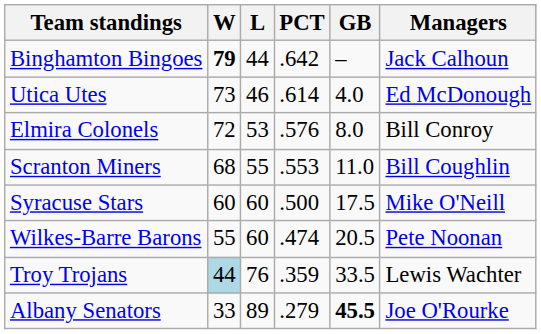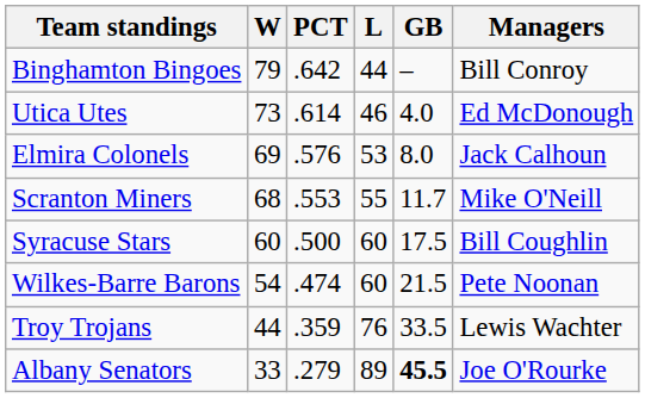 <table class="wikitable">
 <tr>
 <th>Team standings</th>
 <th>W</th>
+<th>PCT</th>
 <th>L</th>
-<th>PCT</th>
 <th>GB</th>
 <th>Managers</th>
 </tr>
 <tr>
 <td><a href='#'>Binghamton Bingoes</a></td>
-<td><strong>79</strong></td>
+<td>79</td>
+<td>.642</td>
 <td>44</td>
-<td>.642</td>
 <td>–</td>
-<td><a href='#'>Jack Calhoun</a></td>
+<td>Bill Conroy</td>
 </tr>
 <tr>
 <td><a href='#'>Utica Utes</a></td>
 <td>73</td>
+<td>.614</td>
 <td>46</td>
-<td>.614</td>
 <td>4.0</td>
 <td><a href='#'>Ed McDonough</a></td>
 </tr>
 <tr>
 <td><a href='#'>Elmira Colonels</a></td>
-<td>72</td>
+<td>69</td>
+<td>.576</td>
 <td>53</td>
-<td>.576</td>
 <td>8.0</td>
-<td>Bill Conroy</td>
+<td><a href='#'>Jack Calhoun</a></td>
 </tr>
 <tr>
 <td><a href='#'>Scranton Miners</a></td>
 <td>68</td>
+<td>.553</td>
 <td>55</td>
-<td>.553</td>
-<td>11.0</td>
-<td><a href='#'>Bill Coughlin</a></td>
+<td>11.7</td>
+<td><a href='#'>Mike O'Neill</a></td>
 </tr>
 <tr>
 <td><a href='#'>Syracuse Stars</a></td>
 <td>60</td>
+<td>.500</td>
 <td>60</td>
-<td>.500</td>
 <td>17.5</td>
-<td><a href='#'>Mike O'Neill</a></td>
+<td><a href='#'>Bill Coughlin</a></td>
 </tr>
 <tr>
 <td><a href='#'>Wilkes-Barre Barons</a></td>
-<td>55</td>
+<td>54</td>
+<td>.474</td>
 <td>60</td>
-<td>.474</td>
-<td>20.5</td>
+<td>21.5</td>
 <td><a href='#'>Pete Noonan</a></td>
 </tr>
 <tr>
 <td><a href='#'>Troy Trojans</a></td>
-<td style="background: lightblue;">44</td>
+<td>44</td>
+<td>.359</td>
 <td>76</td>
-<td>.359</td>
 <td>33.5</td>
 <td>Lewis Wachter</td>
 </tr>
 <tr>
 <td><a href='#'>Albany Senators</a></td>
 <td>33</td>
+<td>.279</td>
 <td>89</td>
-<td>.279</td>
 <td><strong>45.5</strong></td>
 <td><a href='#'>Joe O'Rourke</a></td>
 </tr>
 </table>
